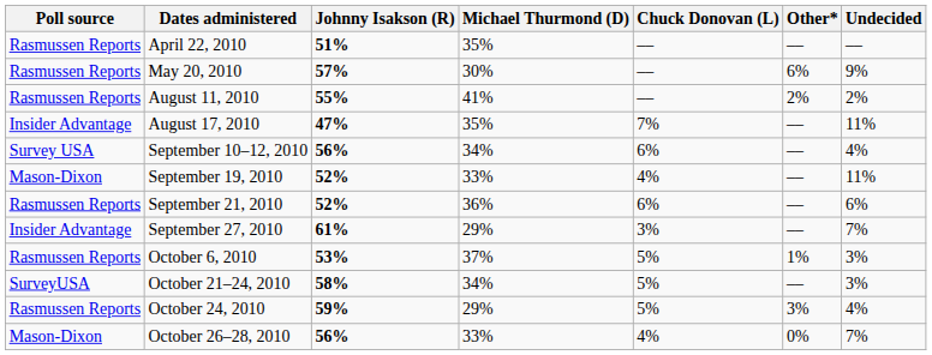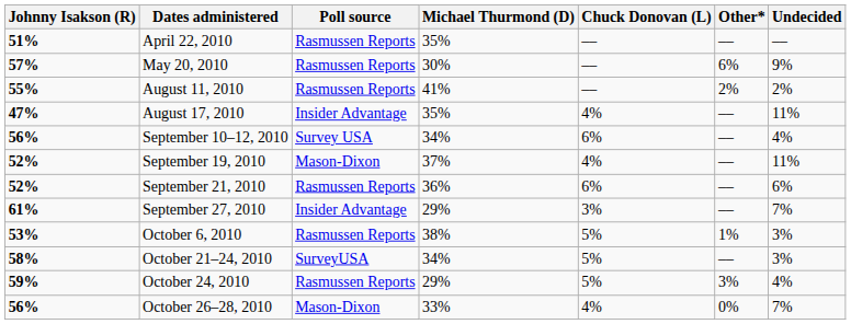 <table class="wikitable">
 <tr valign=bottom>
+<th>Johnny Isakson (R)</th>
+<th>Dates administered</th>
 <th>Poll source</th>
-<th>Dates administered</th>
-<th>Johnny Isakson (R)</th>
 <th>Michael Thurmond (D)</th>
 <th>Chuck Donovan (L)</th>
 <th>Other*</th>
 <th>Undecided</th>
 </tr>
 <tr>
+<td><strong>51%</strong></td>
+<td>April 22, 2010</td>
 <td><a href='#'>Rasmussen Reports</a></td>
-<td>April 22, 2010</td>
-<td><strong>51%</strong></td>
 <td>35%</td>
 <td>––</td>
 <td>––</td>
 <td>––</td>
 </tr>
 <tr>
+<td><strong>57%</strong></td>
+<td>May 20, 2010</td>
 <td><a href='#'>Rasmussen Reports</a></td>
-<td>May 20, 2010</td>
-<td><strong>57%</strong></td>
 <td>30%</td>
 <td>––</td>
 <td>6%</td>
 <td>9%</td>
 </tr>
 <tr>
+<td><strong>55%</strong></td>
+<td>August 11, 2010</td>
 <td><a href='#'>Rasmussen Reports</a></td>
-<td>August 11, 2010</td>
-<td><strong>55%</strong></td>
 <td>41%</td>
 <td>––</td>
 <td>2%</td>
 <td>2%</td>
 </tr>
 <tr>
+<td><strong>47%</strong></td>
+<td>August 17, 2010</td>
 <td><a href='#'>Insider Advantage</a></td>
-<td>August 17, 2010</td>
-<td><strong>47%</strong></td>
 <td>35%</td>
-<td>7%</td>
+<td>4%</td>
 <td>––</td>
 <td>11%</td>
 </tr>
 <tr>
+<td><strong>56%</strong></td>
+<td>September 10–12, 2010</td>
 <td><a href='#'>Survey USA</a></td>
-<td>September 10–12, 2010</td>
-<td><strong>56%</strong></td>
 <td>34%</td>
 <td>6%</td>
 <td>––</td>
 <td>4%</td>
 </tr>
 <tr>
+<td><strong>52%</strong></td>
+<td>September 19, 2010</td>
 <td><a href='#'>Mason-Dixon</a></td>
-<td>September 19, 2010</td>
-<td><strong>52%</strong></td>
-<td>33%</td>
+<td>37%</td>
 <td>4%</td>
 <td>––</td>
 <td>11%</td>
 </tr>
 <tr>
+<td><strong>52%</strong></td>
+<td>September 21, 2010</td>
 <td><a href='#'>Rasmussen Reports</a></td>
-<td>September 21, 2010</td>
-<td><strong>52%</strong></td>
 <td>36%</td>
 <td>6%</td>
 <td>––</td>
 <td>6%</td>
 </tr>
 <tr>
+<td><strong>61%</strong></td>
+<td>September 27, 2010</td>
 <td><a href='#'>Insider Advantage</a></td>
-<td>September 27, 2010</td>
-<td><strong>61%</strong></td>
 <td>29%</td>
 <td>3%</td>
 <td>––</td>
 <td>7%</td>
 </tr>
 <tr>
+<td><strong>53%</strong></td>
+<td>October 6, 2010</td>
 <td><a href='#'>Rasmussen Reports</a></td>
-<td>October 6, 2010</td>
-<td><strong>53%</strong></td>
-<td>37%</td>
+<td>38%</td>
 <td>5%</td>
 <td>1%</td>
 <td>3%</td>
 </tr>
 <tr>
+<td><strong>58%</strong></td>
+<td>October 21–24, 2010</td>
 <td><a href='#'>SurveyUSA</a></td>
-<td>October 21–24, 2010</td>
-<td><strong>58%</strong></td>
 <td>34%</td>
 <td>5%</td>
 <td>––</td>
 <td>3%</td>
 </tr>
 <tr>
+<td><strong>59%</strong></td>
+<td>October 24, 2010</td>
 <td><a href='#'>Rasmussen Reports</a></td>
-<td>October 24, 2010</td>
-<td><strong>59%</strong></td>
 <td>29%</td>
 <td>5%</td>
 <td>3%</td>
 <td>4%</td>
 </tr>
 <tr>
+<td><strong>56%</strong></td>
+<td>October 26–28, 2010</td>
 <td><a href='#'>Mason-Dixon</a></td>
-<td>October 26–28, 2010</td>
-<td><strong>56%</strong></td>
 <td>33%</td>
 <td>4%</td>
 <td>0%</td>
 <td>7%</td>
 </tr>
 </table>
